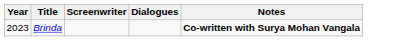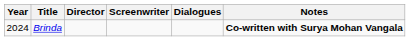 <table class="wikitable">
 <tr>
 <th>Year</th>
 <th>Title</th>
+<th>Director</th>
 <th>Screenwriter</th>
 <th>Dialogues</th>
 <th>Notes</th>
 </tr>
 <tr>
-<td>2023</td>
+<td>2024</td>
 <td><em><a href='#'>Brinda</a></em></td>
+<td></td>
 <td></td>
 <td></td>
 <td><strong>Co-written with Surya Mohan Vangala</strong></td>
 </tr>
 </table>
